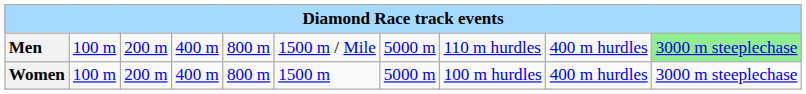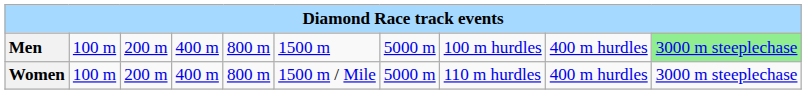 <table class=wikitable style="font-size:90%; margin: 1em auto 1em auto">
 <tr>
 <td colspan="10"  style="background:#a5d9ff; text-align:center;"><strong>Diamond Race track events</strong></td>
 </tr>
 <tr>
 <td style="background:#f2f2f2;"><strong>Men</strong></td>
 <td><a href='#'>100 m</a></td>
 <td><a href='#'>200 m</a></td>
 <td><a href='#'>400 m</a></td>
 <td><a href='#'>800 m</a></td>
-<td><a href='#'>1500 m</a> / <a href='#'>Mile</a></td>
+<td><a href='#'>1500 m</a></td>
 <td><a href='#'>5000 m</a></td>
-<td><a href='#'>110 m hurdles</a></td>
+<td><a href='#'>100 m hurdles</a></td>
 <td><a href='#'>400 m hurdles</a></td>
 <td style="background: lightgreen;"><a href='#'>3000 m steeplechase</a></td>
 </tr>
 <tr>
 <td style="background:#f2f2f2;"><strong>Women</strong></td>
 <td><a href='#'>100 m</a></td>
 <td><a href='#'>200 m</a></td>
 <td><a href='#'>400 m</a></td>
 <td><a href='#'>800 m</a></td>
-<td><a href='#'>1500 m</a></td>
+<td><a href='#'>1500 m</a> / <a href='#'>Mile</a></td>
 <td><a href='#'>5000 m</a></td>
-<td><a href='#'>100 m hurdles</a></td>
+<td><a href='#'>110 m hurdles</a></td>
 <td><a href='#'>400 m hurdles</a></td>
 <td><a href='#'>3000 m steeplechase</a></td>
 </tr>
 </table>
